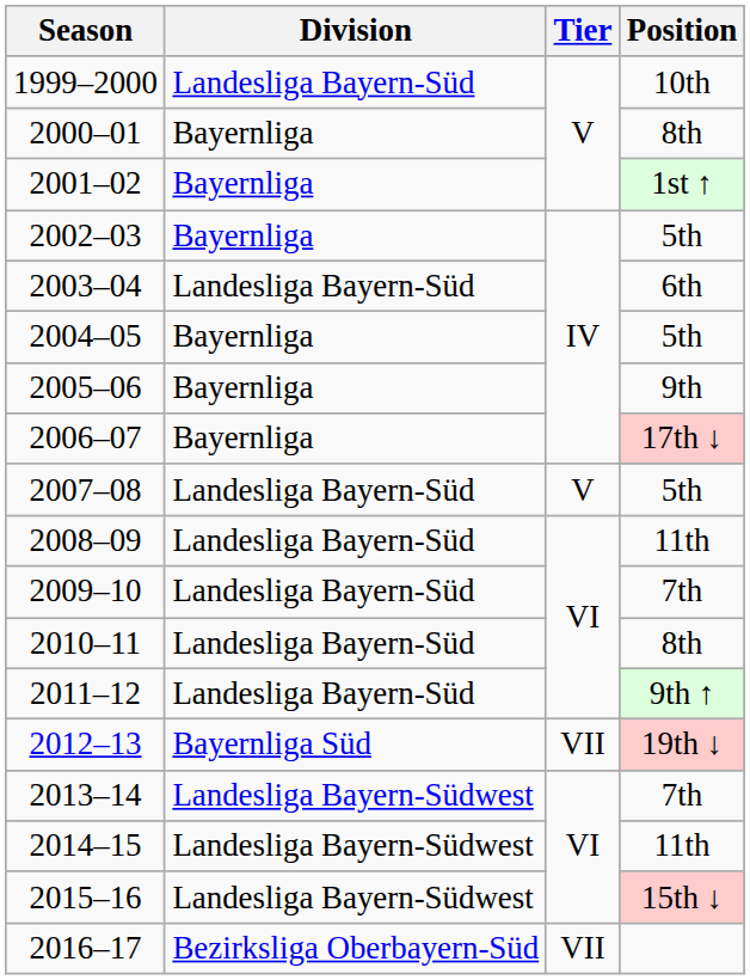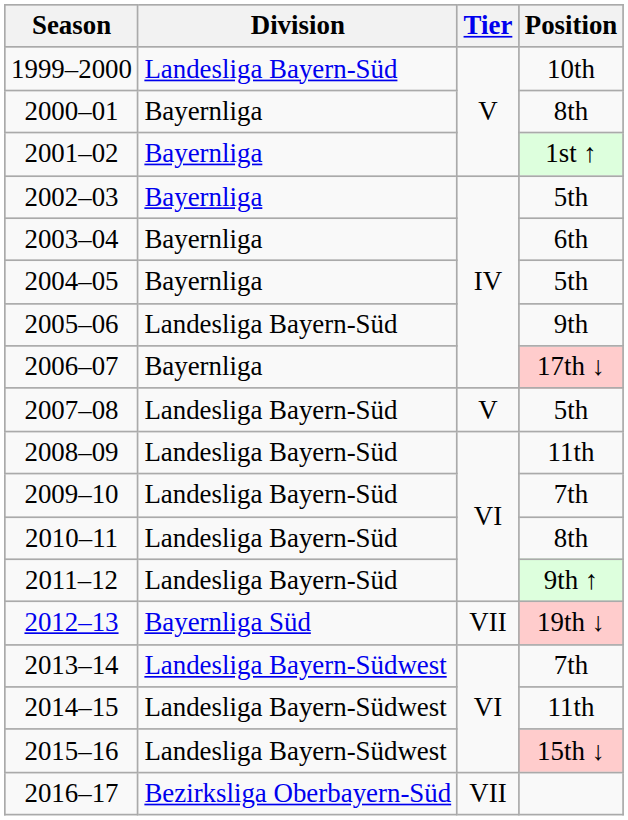 <table class="wikitable">
 <tr>
 <th>Season</th>
 <th>Division</th>
 <th><a href='#'>Tier</a></th>
 <th>Position</th>
 </tr>
 <tr align="center">
 <td>1999–2000</td>
 <td align="left"><a href='#'>Landesliga Bayern-Süd</a></td>
 <td rowspan=3>V</td>
 <td>10th</td>
 </tr>
 <tr align="center">
 <td>2000–01</td>
 <td align="left">Bayernliga</td>
 <td>8th</td>
 </tr>
 <tr align="center">
 <td>2001–02</td>
 <td align="left"><a href='#'>Bayernliga</a></td>
 <td style="background:#ddffdd">1st ↑</td>
 </tr>
 <tr align="center">
 <td>2002–03</td>
 <td align="left"><a href='#'>Bayernliga</a></td>
 <td rowspan=5>IV</td>
 <td>5th</td>
 </tr>
 <tr align="center">
 <td>2003–04</td>
-<td align="left">Landesliga Bayern-Süd</td>
+<td align="left">Bayernliga</td>
 <td>6th</td>
 </tr>
 <tr align="center">
 <td>2004–05</td>
 <td align="left">Bayernliga</td>
 <td>5th</td>
 </tr>
 <tr align="center">
 <td>2005–06</td>
-<td align="left">Bayernliga</td>
+<td align="left">Landesliga Bayern-Süd</td>
 <td>9th</td>
 </tr>
 <tr align="center">
 <td>2006–07</td>
 <td align="left">Bayernliga</td>
 <td style="background:#ffcccc">17th ↓</td>
 </tr>
 <tr align="center">
 <td>2007–08</td>
 <td align="left">Landesliga Bayern-Süd</td>
 <td>V</td>
 <td>5th</td>
 </tr>
 <tr align="center">
 <td>2008–09</td>
 <td align="left">Landesliga Bayern-Süd</td>
 <td rowspan=4>VI</td>
 <td>11th</td>
 </tr>
 <tr align="center">
 <td>2009–10</td>
 <td align="left">Landesliga Bayern-Süd</td>
 <td>7th</td>
 </tr>
 <tr align="center">
 <td>2010–11</td>
 <td align="left">Landesliga Bayern-Süd</td>
 <td>8th</td>
 </tr>
 <tr align="center">
 <td>2011–12</td>
 <td align="left">Landesliga Bayern-Süd</td>
 <td style="background:#ddffdd">9th ↑</td>
 </tr>
 <tr align="center">
 <td><a href='#'>2012–13</a></td>
 <td align="left"><a href='#'>Bayernliga Süd</a></td>
 <td>VII</td>
 <td style="background:#ffcccc">19th ↓</td>
 </tr>
 <tr align="center">
 <td>2013–14</td>
 <td align="left"><a href='#'>Landesliga Bayern-Südwest</a></td>
 <td rowspan=3>VI</td>
 <td>7th</td>
 </tr>
 <tr align="center">
 <td>2014–15</td>
 <td align="left">Landesliga Bayern-Südwest</td>
 <td>11th</td>
 </tr>
 <tr align="center">
 <td>2015–16</td>
 <td align="left">Landesliga Bayern-Südwest</td>
 <td style="background:#ffcccc">15th ↓</td>
 </tr>
 <tr align="center">
 <td>2016–17</td>
 <td align="left"><a href='#'>Bezirksliga Oberbayern-Süd</a></td>
 <td>VII</td>
 <td></td>
 </tr>
 </table>
